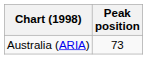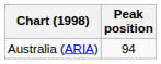 <table class="wikitable">
 <tr>
 <th align="left">Chart (1998)</th>
 <th align="left">Peak<br>position</th>
 </tr>
 <tr>
 <td align="left">Australia (<a href='#'>ARIA</a>)</td>
-<td style="text-align:center;">73</td>
+<td style="text-align:center;">94</td>
 </tr>
 </table>
